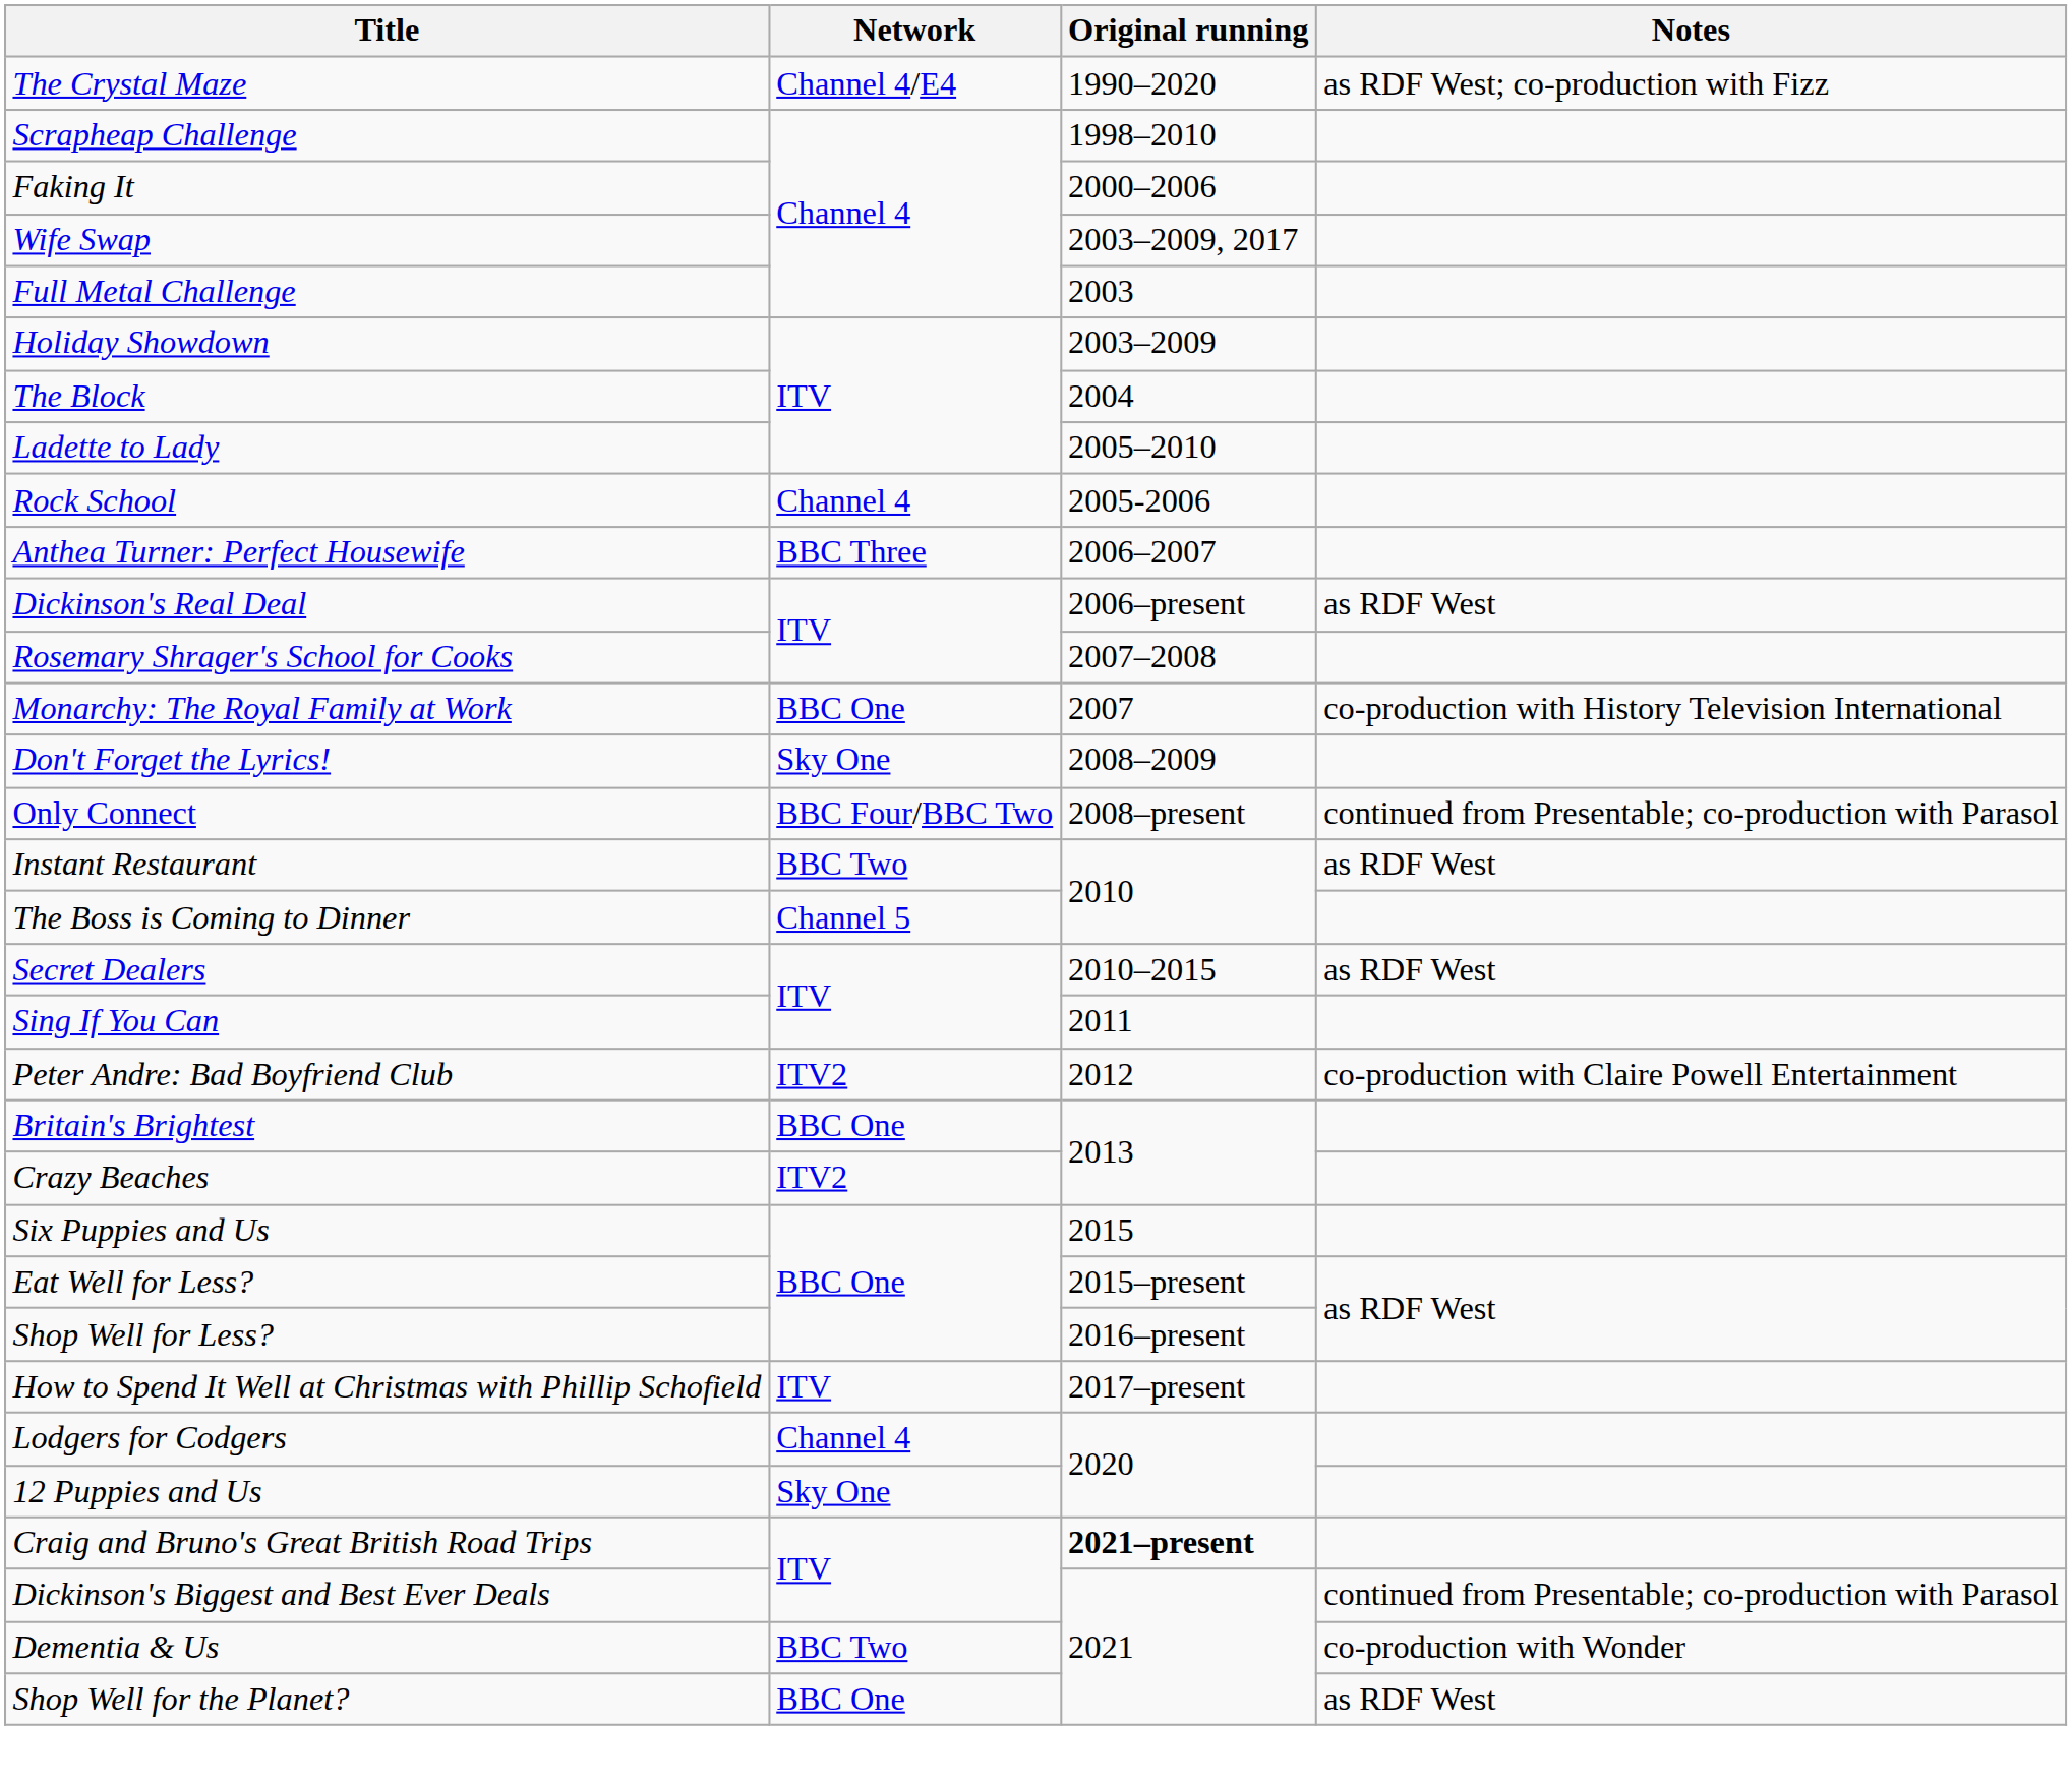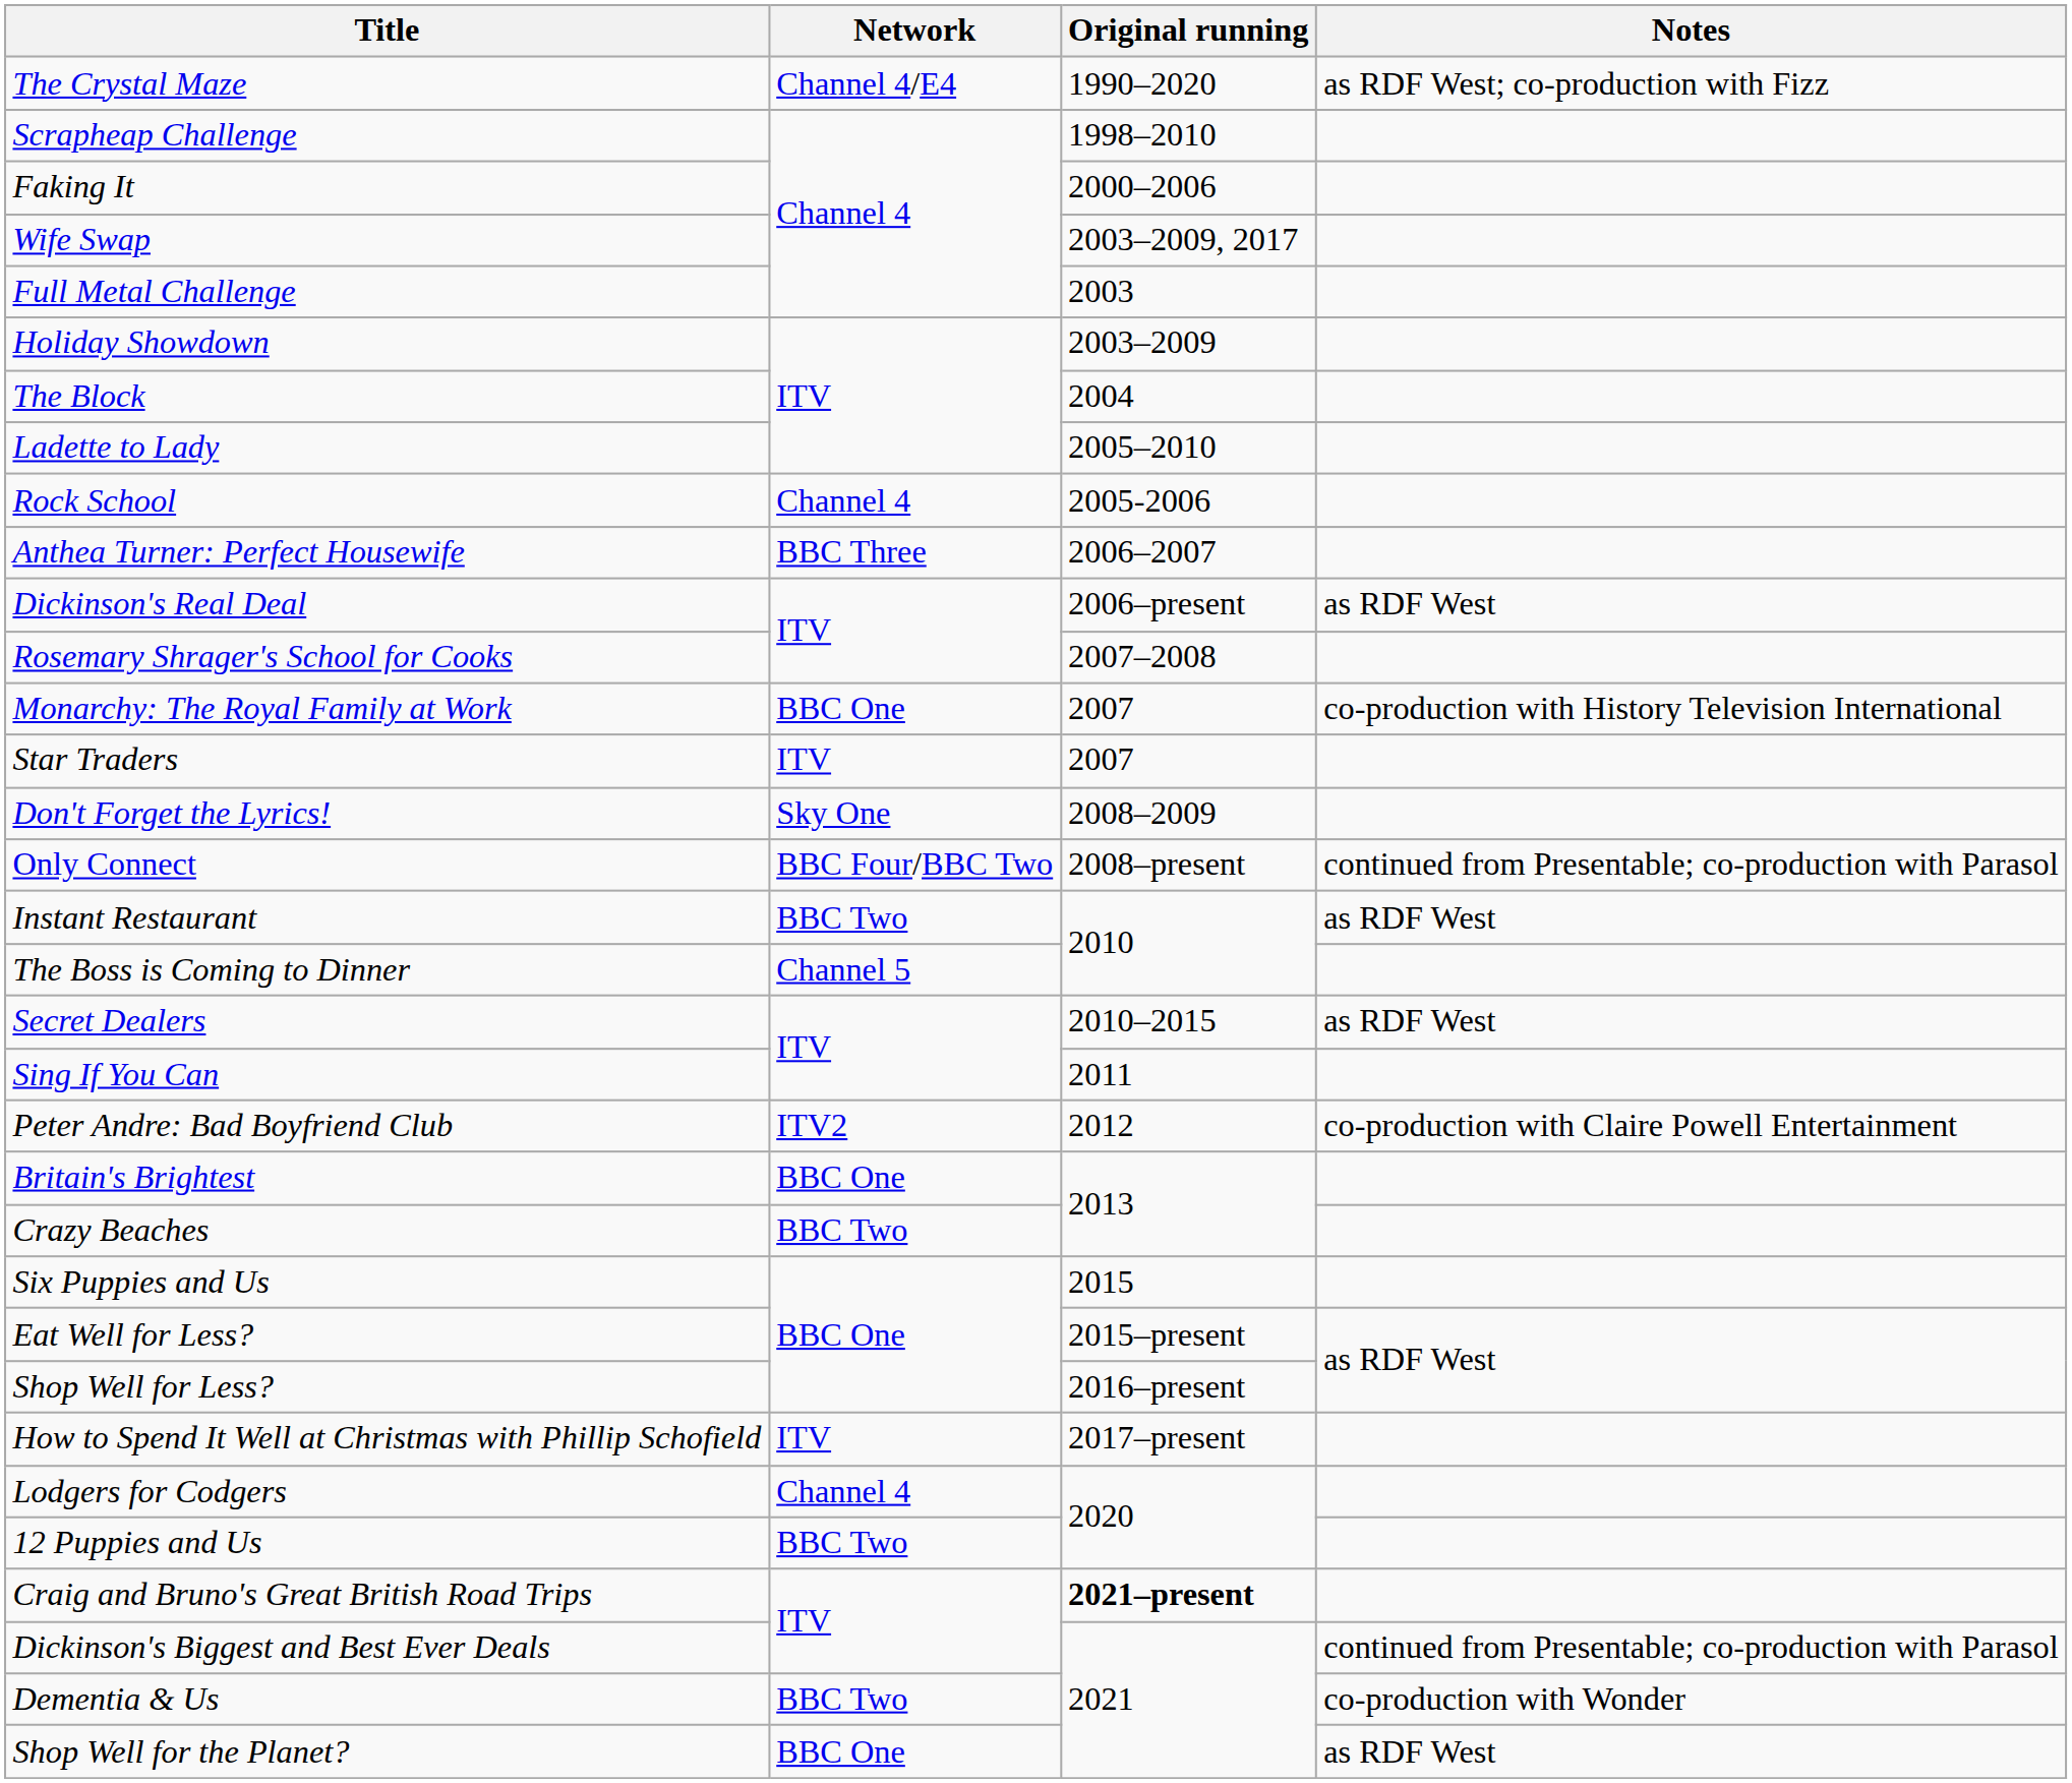 <table class="wikitable sortable">
 <tr>
 <th>Title</th>
 <th>Network</th>
 <th>Original running</th>
 <th>Notes</th>
 </tr>
 <tr>
 <td><em><a href='#'>The Crystal Maze</a></em></td>
 <td><a href='#'>Channel 4</a>/<a href='#'>E4</a></td>
 <td>1990–2020</td>
 <td>as RDF West; co-production with Fizz</td>
 </tr>
 <tr>
 <td><em><a href='#'>Scrapheap Challenge</a></em></td>
 <td rowspan="4"><a href='#'>Channel 4</a></td>
 <td>1998–2010</td>
 <td></td>
 </tr>
 <tr>
 <td><em>Faking It</em></td>
 <td>2000–2006</td>
 <td></td>
 </tr>
 <tr>
 <td><em><a href='#'>Wife Swap</a></em></td>
 <td>2003–2009, 2017</td>
 <td></td>
 </tr>
 <tr>
 <td><em><a href='#'>Full Metal Challenge</a></em></td>
 <td>2003</td>
 <td></td>
 </tr>
 <tr>
 <td><em><a href='#'>Holiday Showdown</a></em></td>
 <td rowspan="3"><a href='#'>ITV</a></td>
 <td>2003–2009</td>
 <td></td>
 </tr>
 <tr>
 <td><em><a href='#'>The Block</a></em></td>
 <td>2004</td>
 <td></td>
 </tr>
 <tr>
 <td><em><a href='#'>Ladette to Lady</a></em></td>
 <td>2005–2010</td>
 <td></td>
 </tr>
 <tr>
 <td><em><a href='#'>Rock School</a></em></td>
 <td><a href='#'>Channel 4</a></td>
 <td>2005-2006</td>
 <td></td>
 </tr>
 <tr>
 <td><em><a href='#'>Anthea Turner: Perfect Housewife</a></em></td>
 <td><a href='#'>BBC Three</a></td>
 <td>2006–2007</td>
 <td></td>
 </tr>
 <tr>
 <td><em><a href='#'>Dickinson's Real Deal</a></em></td>
 <td rowspan="2"><a href='#'>ITV</a></td>
 <td>2006–present</td>
 <td>as RDF West</td>
 </tr>
 <tr>
 <td><em><a href='#'>Rosemary Shrager's School for Cooks</a></em></td>
 <td>2007–2008</td>
 <td></td>
 </tr>
 <tr>
 <td><em><a href='#'>Monarchy: The Royal Family at Work</a></em></td>
 <td><a href='#'>BBC One</a></td>
 <td>2007</td>
 <td>co-production with History Television International</td>
 </tr>
 <tr>
+<td><em>Star Traders</em></td>
+<td><a href='#'>ITV</a></td>
+<td>2007</td>
+<td></td>
+</tr>
+<tr>
 <td><em><a href='#'>Don't Forget the Lyrics!</a></em></td>
 <td><a href='#'>Sky One</a></td>
 <td>2008–2009</td>
 <td></td>
 </tr>
 <tr>
 <td><a href='#'>Only Connect</a></td>
 <td><a href='#'>BBC Four</a>/<a href='#'>BBC Two</a></td>
 <td>2008–present</td>
 <td>continued from Presentable; co-production with Parasol</td>
 </tr>
 <tr>
 <td><em>Instant Restaurant</em></td>
 <td><a href='#'>BBC Two</a></td>
 <td rowspan="2">2010</td>
 <td>as RDF West</td>
 </tr>
 <tr>
 <td><em>The Boss is Coming to Dinner</em></td>
 <td><a href='#'>Channel 5</a></td>
 <td></td>
 </tr>
 <tr>
 <td><em><a href='#'>Secret Dealers</a></em></td>
 <td rowspan="2"><a href='#'>ITV</a></td>
 <td>2010–2015</td>
 <td>as RDF West</td>
 </tr>
 <tr>
 <td><em><a href='#'>Sing If You Can</a></em></td>
 <td>2011</td>
 <td></td>
 </tr>
 <tr>
 <td><em>Peter Andre: Bad Boyfriend Club</em></td>
 <td><a href='#'>ITV2</a></td>
 <td>2012</td>
 <td>co-production with Claire Powell Entertainment</td>
 </tr>
 <tr>
 <td><em><a href='#'>Britain's Brightest</a></em></td>
 <td><a href='#'>BBC One</a></td>
 <td rowspan="2">2013</td>
 <td></td>
 </tr>
 <tr>
 <td><em>Crazy Beaches</em></td>
-<td><a href='#'>ITV2</a></td>
+<td><a href='#'>BBC Two</a></td>
 <td></td>
 </tr>
 <tr>
 <td><em>Six Puppies and Us</em></td>
 <td rowspan="3"><a href='#'>BBC One</a></td>
 <td>2015</td>
 <td></td>
 </tr>
 <tr>
 <td><em>Eat Well for Less?</em></td>
 <td>2015–present</td>
 <td rowspan="2">as RDF West</td>
 </tr>
 <tr>
 <td><em>Shop Well for Less?</em></td>
 <td>2016–present</td>
 </tr>
 <tr>
 <td><em>How to Spend It Well at Christmas with Phillip Schofield</em></td>
 <td><a href='#'>ITV</a></td>
 <td>2017–present</td>
 <td></td>
 </tr>
 <tr>
 <td><em>Lodgers for Codgers</em></td>
 <td><a href='#'>Channel 4</a></td>
 <td rowspan="2">2020</td>
 <td></td>
 </tr>
 <tr>
 <td><em>12 Puppies and Us</em></td>
-<td><a href='#'>Sky One</a></td>
+<td><a href='#'>BBC Two</a></td>
 <td></td>
 </tr>
 <tr>
 <td><em>Craig and Bruno's Great British Road Trips</em></td>
 <td rowspan="2"><a href='#'>ITV</a></td>
 <td><strong>2021–present</strong></td>
 <td></td>
 </tr>
 <tr>
 <td><em>Dickinson's Biggest and Best Ever Deals</em></td>
 <td rowspan="3">2021</td>
 <td>continued from Presentable; co-production with Parasol</td>
 </tr>
 <tr>
 <td><em>Dementia & Us</em></td>
 <td><a href='#'>BBC Two</a></td>
 <td>co-production with Wonder</td>
 </tr>
 <tr>
 <td><em>Shop Well for the Planet?</em></td>
 <td><a href='#'>BBC One</a></td>
 <td>as RDF West</td>
 </tr>
 </table>
